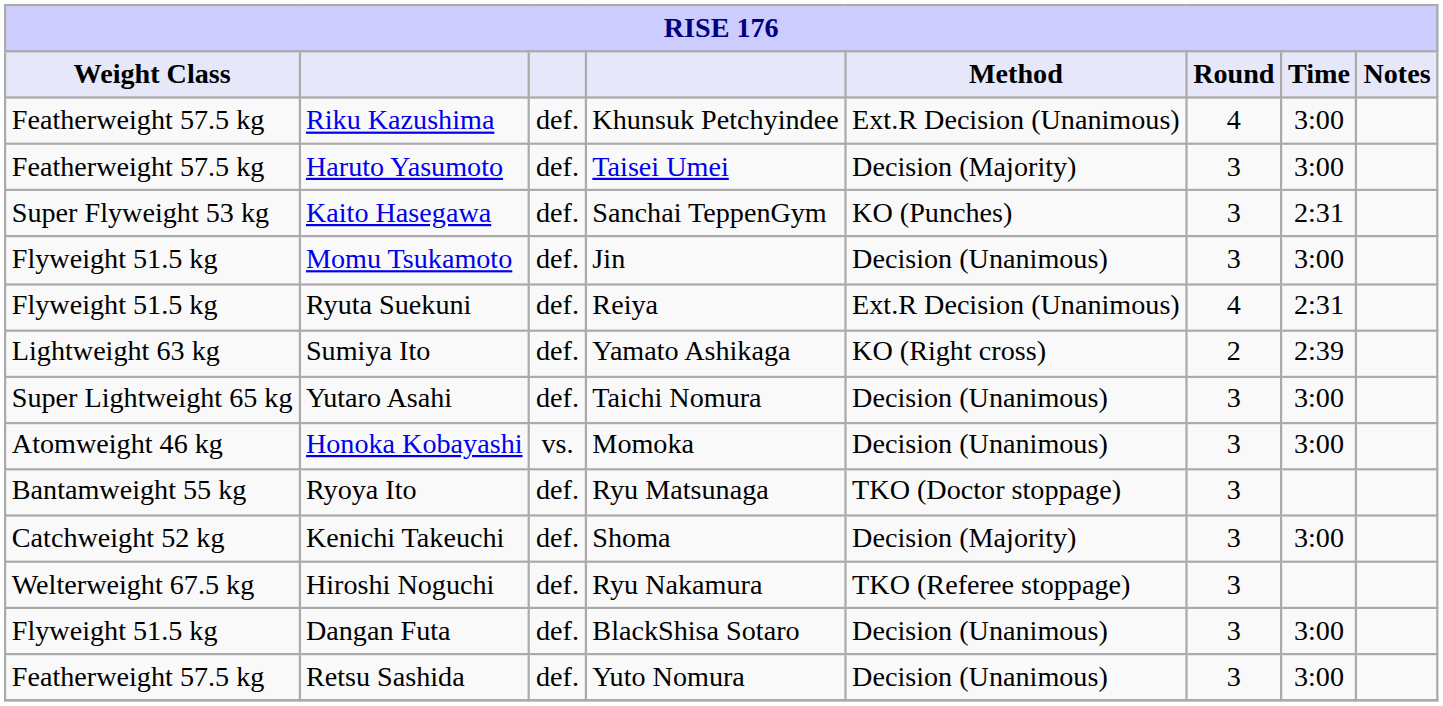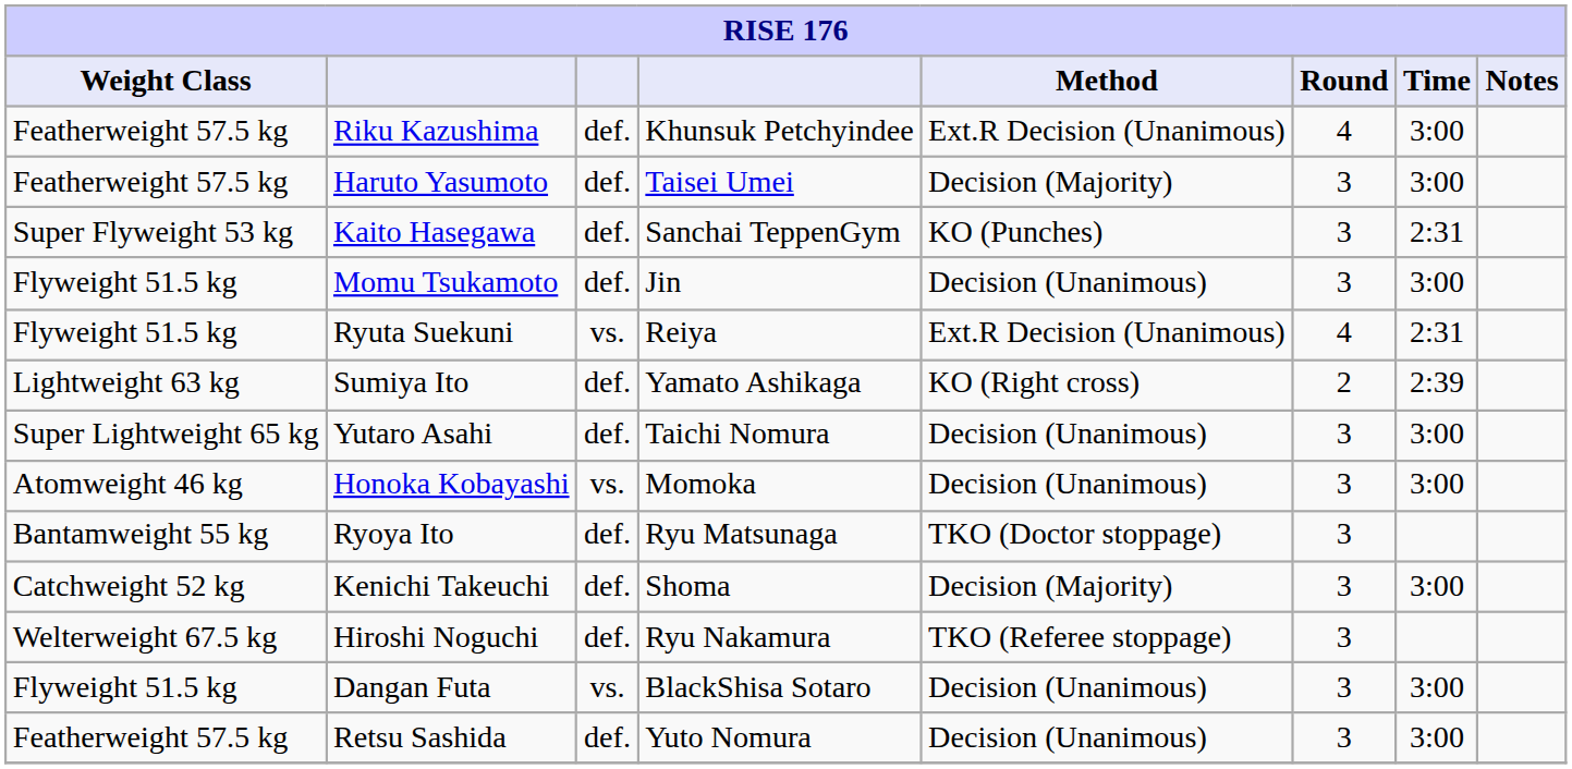 <table class="wikitable" style="font-size: 80%;">
 <tr>
 <th colspan="8" style="background-color: #ccf; color: #000080; text-align: center;"><strong>RISE 176</strong></th>
 </tr>
 <tr>
 <th colspan="1" style="background-color: #E6E8FA; color: #000000; text-align: center;">Weight Class</th>
 <th colspan="1" style="background-color: #E6E8FA; color: #000000; text-align: center;"></th>
 <th colspan="1" style="background-color: #E6E8FA; color: #000000; text-align: center;"></th>
 <th colspan="1" style="background-color: #E6E8FA; color: #000000; text-align: center;"></th>
 <th colspan="1" style="background-color: #E6E8FA; color: #000000; text-align: center;">Method</th>
 <th colspan="1" style="background-color: #E6E8FA; color: #000000; text-align: center;">Round</th>
 <th colspan="1" style="background-color: #E6E8FA; color: #000000; text-align: center;">Time</th>
 <th colspan="1" style="background-color: #E6E8FA; color: #000000; text-align: center;">Notes</th>
 </tr>
 <tr>
 <td>Featherweight 57.5 kg</td>
 <td> <a href='#'>Riku Kazushima</a></td>
 <td align="center">def.</td>
 <td> Khunsuk Petchyindee</td>
 <td>Ext.R Decision (Unanimous)</td>
 <td align="center">4</td>
 <td align="center">3:00</td>
 <td></td>
 </tr>
 <tr>
 <td>Featherweight 57.5 kg</td>
 <td> <a href='#'>Haruto Yasumoto</a></td>
 <td align="center">def.</td>
 <td> <a href='#'>Taisei Umei</a></td>
 <td>Decision (Majority)</td>
 <td align="center">3</td>
 <td align="center">3:00</td>
 <td></td>
 </tr>
 <tr>
 <td>Super Flyweight 53 kg</td>
 <td> <a href='#'>Kaito Hasegawa</a></td>
 <td align="center">def.</td>
 <td> Sanchai TeppenGym</td>
 <td>KO (Punches)</td>
 <td align="center">3</td>
 <td align="center">2:31</td>
 <td></td>
 </tr>
 <tr>
 <td>Flyweight 51.5 kg</td>
 <td> <a href='#'>Momu Tsukamoto</a></td>
 <td align="center">def.</td>
 <td> Jin</td>
 <td>Decision (Unanimous)</td>
 <td align="center">3</td>
 <td align="center">3:00</td>
 <td></td>
 </tr>
 <tr>
 <td>Flyweight 51.5 kg</td>
 <td> Ryuta Suekuni</td>
-<td align="center">def.</td>
+<td align="center">vs.</td>
 <td> Reiya</td>
 <td>Ext.R Decision (Unanimous)</td>
 <td align="center">4</td>
 <td align="center">2:31</td>
 <td></td>
 </tr>
 <tr>
 <td>Lightweight 63 kg</td>
 <td> Sumiya Ito</td>
 <td align="center">def.</td>
 <td> Yamato Ashikaga</td>
 <td>KO (Right cross)</td>
 <td align="center">2</td>
 <td align="center">2:39</td>
 <td></td>
 </tr>
 <tr>
 <td>Super Lightweight 65 kg</td>
 <td> Yutaro Asahi</td>
 <td align="center">def.</td>
 <td> Taichi Nomura</td>
 <td>Decision (Unanimous)</td>
 <td align="center">3</td>
 <td align="center">3:00</td>
 <td></td>
 </tr>
 <tr>
 <td>Atomweight 46 kg</td>
 <td> <a href='#'>Honoka Kobayashi</a></td>
 <td align="center">vs.</td>
 <td> Momoka</td>
 <td>Decision (Unanimous)</td>
 <td align="center">3</td>
 <td align="center">3:00</td>
 <td></td>
 </tr>
 <tr>
 <td>Bantamweight 55 kg</td>
 <td> Ryoya Ito</td>
 <td align="center">def.</td>
 <td> Ryu Matsunaga</td>
 <td>TKO (Doctor stoppage)</td>
 <td align="center">3</td>
 <td align="center"></td>
 <td></td>
 </tr>
 <tr>
 <td>Catchweight 52 kg</td>
 <td> Kenichi Takeuchi</td>
 <td align="center">def.</td>
 <td> Shoma</td>
 <td>Decision (Majority)</td>
 <td align="center">3</td>
 <td align="center">3:00</td>
 <td></td>
 </tr>
 <tr>
 <td>Welterweight 67.5 kg</td>
 <td> Hiroshi Noguchi</td>
 <td align="center">def.</td>
 <td> Ryu Nakamura</td>
 <td>TKO (Referee stoppage)</td>
 <td align="center">3</td>
 <td align="center"></td>
 <td></td>
 </tr>
 <tr>
 <td>Flyweight 51.5 kg</td>
 <td> Dangan Futa</td>
-<td align="center">def.</td>
+<td align="center">vs.</td>
 <td> BlackShisa Sotaro</td>
 <td>Decision (Unanimous)</td>
 <td align="center">3</td>
 <td align="center">3:00</td>
 <td></td>
 </tr>
 <tr>
 <td>Featherweight 57.5 kg</td>
 <td> Retsu Sashida</td>
 <td align="center">def.</td>
 <td> Yuto Nomura</td>
 <td>Decision (Unanimous)</td>
 <td align="center">3</td>
 <td align="center">3:00</td>
 <td></td>
 </tr>
 <tr>
 </tr>
 </table>
